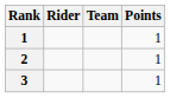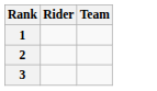 <table class="wikitable" margin-bottom:0;">
 <tr>
 <th scope="col">Rank</th>
 <th scope="col">Rider</th>
 <th scope="col">Team</th>
-<th scope="col">Points</th>
 </tr>
 <tr>
 <th scope="row">1</th>
 <td> </td>
 <td></td>
-<td align="right">1</td>
 </tr>
 <tr>
 <th scope="row">2</th>
 <td></td>
 <td></td>
-<td align="right">1</td>
 </tr>
 <tr>
 <th scope="row">3</th>
 <td></td>
 <td></td>
-<td align="right">1</td>
 </tr>
 </table>
